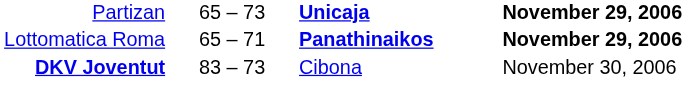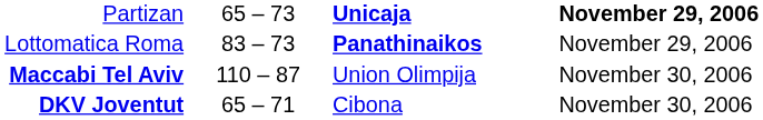 <table style="text-align:center">
 <tr>
 <th width=160></th>
 <th width=100></th>
 <th width=160></th>
 <th width=200></th>
 </tr>
 <tr>
 <td align=right><a href='#'>Partizan</a> </td>
 <td>65 – 73</td>
 <td align=left> <strong><a href='#'>Unicaja</a></strong></td>
 <td align=left><strong>November 29, 2006</strong></td>
 </tr>
 <tr>
 <td align=right><a href='#'>Lottomatica Roma</a> </td>
-<td>65 – 71</td>
+<td>83 – 73</td>
 <td align=left> <strong><a href='#'>Panathinaikos</a></strong></td>
-<td align=left><strong>November 29, 2006</strong></td>
+<td align=left>November 29, 2006</td>
+</tr>
+<tr>
+<td align=right><strong><a href='#'>Maccabi Tel Aviv</a></strong> </td>
+<td>110 – 87</td>
+<td align=left> <a href='#'>Union Olimpija</a></td>
+<td align=left>November 30, 2006</td>
 </tr>
 <tr>
 <td align=right><strong><a href='#'>DKV Joventut</a></strong> </td>
-<td>83 – 73</td>
+<td>65 – 71</td>
 <td align=left> <a href='#'>Cibona</a></td>
 <td align=left>November 30, 2006</td>
 </tr>
 </table>
